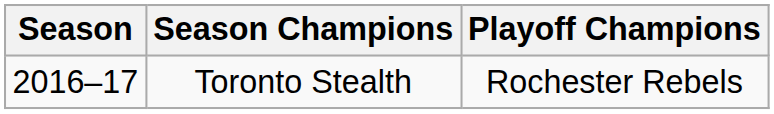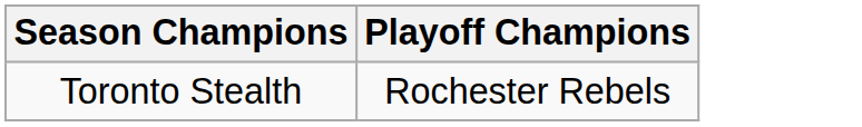 <table class="wikitable" style="text-align:center">
 <tr>
-<th>Season</th>
 <th>Season Champions</th>
 <th>Playoff Champions</th>
 </tr>
 <tr>
-<td>2016–17</td>
 <td>Toronto Stealth</td>
 <td>Rochester Rebels</td>
 </tr>
 </table>
